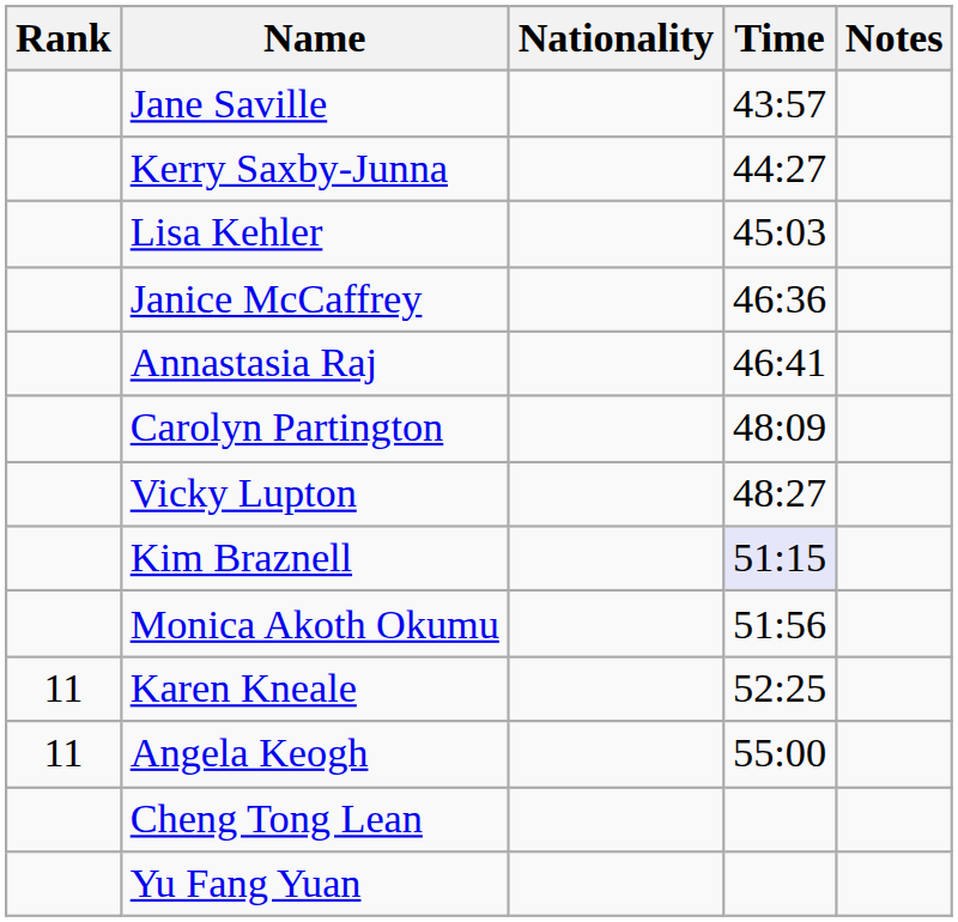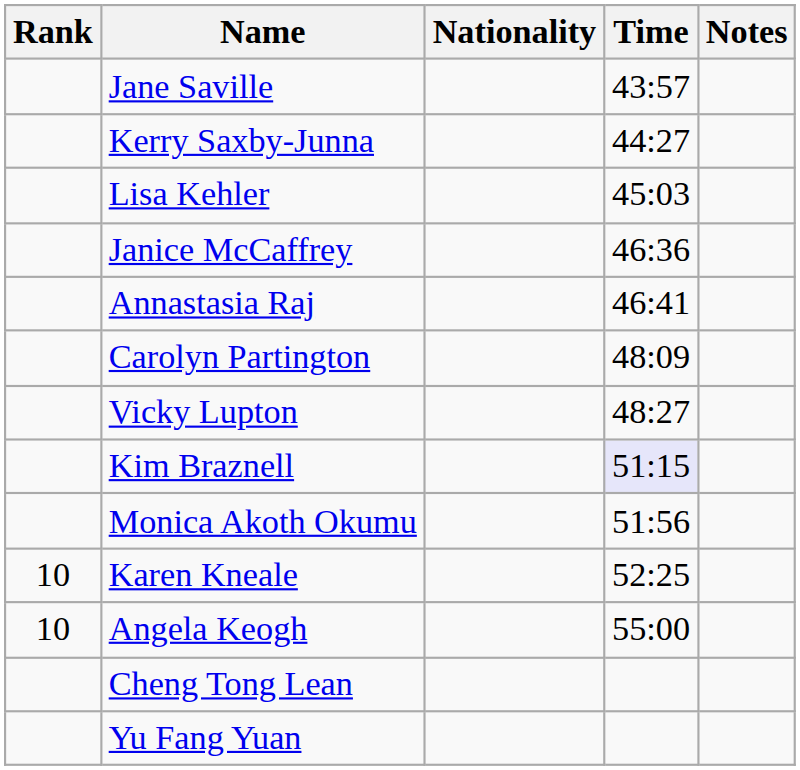 <table class="wikitable sortable" style="text-align:center">
 <tr>
 <th>Rank</th>
 <th>Name</th>
 <th>Nationality</th>
 <th>Time</th>
 <th>Notes</th>
 </tr>
 <tr>
 <td></td>
 <td align=left><a href='#'>Jane Saville</a></td>
 <td align=left></td>
 <td>43:57</td>
 <td></td>
 </tr>
 <tr>
 <td></td>
 <td align=left><a href='#'>Kerry Saxby-Junna</a></td>
 <td align=left></td>
 <td>44:27</td>
 <td></td>
 </tr>
 <tr>
 <td></td>
 <td align=left><a href='#'>Lisa Kehler</a></td>
 <td align=left></td>
 <td>45:03</td>
 <td></td>
 </tr>
 <tr>
 <td></td>
 <td align=left><a href='#'>Janice McCaffrey</a></td>
 <td align=left></td>
 <td>46:36</td>
 <td></td>
 </tr>
 <tr>
 <td></td>
 <td align=left><a href='#'>Annastasia Raj</a></td>
 <td align=left></td>
 <td>46:41</td>
 <td></td>
 </tr>
 <tr>
 <td></td>
 <td align=left><a href='#'>Carolyn Partington</a></td>
 <td align=left></td>
 <td>48:09</td>
 <td></td>
 </tr>
 <tr>
 <td></td>
 <td align=left><a href='#'>Vicky Lupton</a></td>
 <td align=left></td>
 <td>48:27</td>
 <td></td>
 </tr>
 <tr>
 <td></td>
 <td align=left><a href='#'>Kim Braznell</a></td>
 <td align=left></td>
 <td style="background: lavender;">51:15</td>
 <td></td>
 </tr>
 <tr>
 <td></td>
 <td align=left><a href='#'>Monica Akoth Okumu</a></td>
 <td align=left></td>
 <td>51:56</td>
 <td></td>
 </tr>
 <tr>
-<td>11</td>
+<td>10</td>
 <td align=left><a href='#'>Karen Kneale</a></td>
 <td align=left></td>
 <td>52:25</td>
 <td></td>
 </tr>
 <tr>
-<td>11</td>
+<td>10</td>
 <td align=left><a href='#'>Angela Keogh</a></td>
 <td align=left></td>
 <td>55:00</td>
 <td></td>
 </tr>
 <tr>
 <td></td>
 <td align=left><a href='#'>Cheng Tong Lean</a></td>
 <td align=left></td>
 <td></td>
 <td></td>
 </tr>
 <tr>
 <td></td>
 <td align=left><a href='#'>Yu Fang Yuan</a></td>
 <td align=left></td>
 <td></td>
 <td></td>
 </tr>
 </table>
